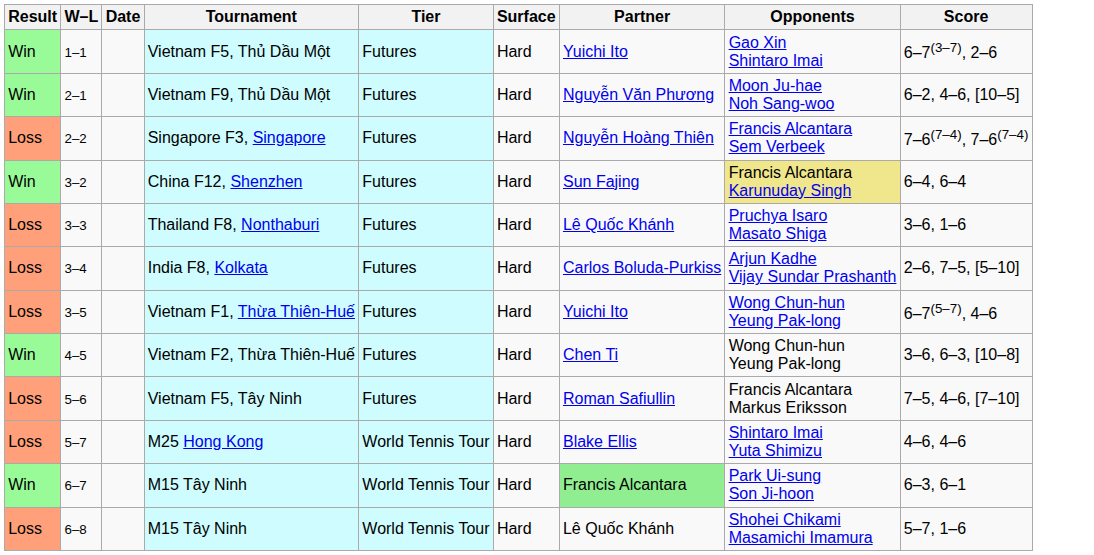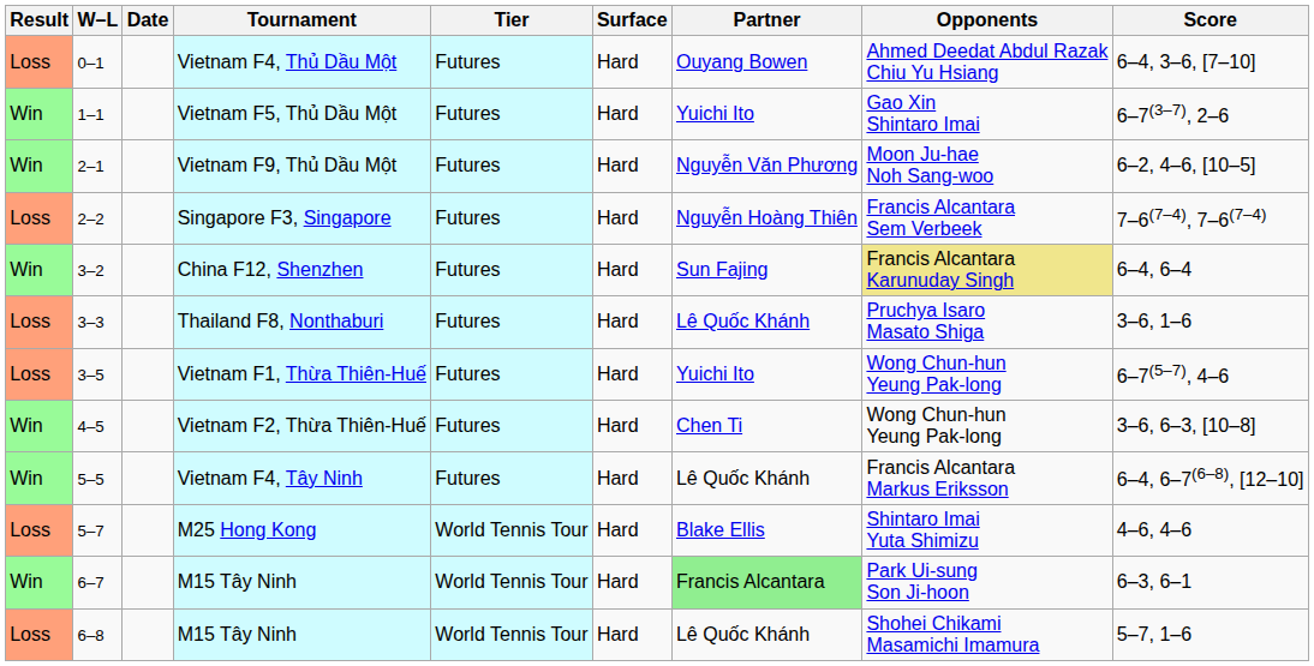 <table class="sortable wikitable">
 <tr>
 <th>Result</th>
 <th>W–L</th>
 <th>Date</th>
 <th>Tournament</th>
 <th>Tier</th>
 <th>Surface</th>
 <th>Partner</th>
 <th>Opponents</th>
 <th class="unsortable">Score</th>
+</tr>
+<tr>
+<td bgcolor=FFA07A>Loss</td>
+<td><small>0–1</small></td>
+<td></td>
+<td style="background:#cffcff;">Vietnam F4, <a href='#'>Thủ Dầu Một</a></td>
+<td style="background:#cffcff;">Futures</td>
+<td>Hard</td>
+<td> <a href='#'>Ouyang Bowen</a></td>
+<td> <a href='#'>Ahmed Deedat Abdul Razak</a> <br>  <a href='#'>Chiu Yu Hsiang</a></td>
+<td>6–4, 3–6, [7–10]</td>
 </tr>
 <tr>
 <td bgcolor=98FB98>Win</td>
 <td><small>1–1</small></td>
 <td></td>
 <td style="background:#cffcff;">Vietnam F5, Thủ Dầu Một</td>
 <td style="background:#cffcff;">Futures</td>
 <td>Hard</td>
 <td> <a href='#'>Yuichi Ito</a></td>
 <td> <a href='#'>Gao Xin</a> <br>  <a href='#'>Shintaro Imai</a></td>
 <td>6–7<sup>(3–7)</sup>, 2–6</td>
 </tr>
 <tr>
 <td bgcolor=98FB98>Win</td>
 <td><small>2–1</small></td>
 <td></td>
 <td style="background:#cffcff;">Vietnam F9, Thủ Dầu Một</td>
 <td style="background:#cffcff;">Futures</td>
 <td>Hard</td>
 <td> <a href='#'>Nguyễn Văn Phương</a></td>
 <td> <a href='#'>Moon Ju-hae</a> <br>  <a href='#'>Noh Sang-woo</a></td>
 <td>6–2, 4–6, [10–5]</td>
 </tr>
 <tr>
 <td bgcolor=FFA07A>Loss</td>
 <td><small>2–2</small></td>
 <td></td>
 <td style="background:#cffcff;">Singapore F3, <a href='#'>Singapore</a></td>
 <td style="background:#cffcff;">Futures</td>
 <td>Hard</td>
 <td> <a href='#'>Nguyễn Hoàng Thiên</a></td>
 <td> <a href='#'>Francis Alcantara</a> <br>  <a href='#'>Sem Verbeek</a></td>
 <td>7–6<sup>(7–4)</sup>, 7–6<sup>(7–4)</sup></td>
 </tr>
 <tr>
 <td bgcolor=98FB98>Win</td>
 <td><small>3–2</small></td>
 <td></td>
 <td style="background:#cffcff;">China F12, <a href='#'>Shenzhen</a></td>
 <td style="background:#cffcff;">Futures</td>
 <td>Hard</td>
 <td> <a href='#'>Sun Fajing</a></td>
 <td style="background: khaki;"> Francis Alcantara <br>  <a href='#'>Karunuday Singh</a></td>
 <td>6–4, 6–4</td>
 </tr>
 <tr>
 <td bgcolor=FFA07A>Loss</td>
 <td><small>3–3</small></td>
 <td></td>
 <td style="background:#cffcff;">Thailand F8, <a href='#'>Nonthaburi</a></td>
 <td style="background:#cffcff;">Futures</td>
 <td>Hard</td>
 <td> <a href='#'>Lê Quốc Khánh</a></td>
 <td> <a href='#'>Pruchya Isaro</a> <br>  <a href='#'>Masato Shiga</a></td>
 <td>3–6, 1–6</td>
 </tr>
 <tr>
 <td bgcolor=FFA07A>Loss</td>
-<td><small>3–4</small></td>
-<td></td>
-<td style="background:#cffcff;">India F8, <a href='#'>Kolkata</a></td>
-<td style="background:#cffcff;">Futures</td>
-<td>Hard</td>
-<td> <a href='#'>Carlos Boluda-Purkiss</a></td>
-<td> <a href='#'>Arjun Kadhe</a> <br>  <a href='#'>Vijay Sundar Prashanth</a></td>
-<td>2–6, 7–5, [5–10]</td>
-</tr>
-<tr>
-<td bgcolor=FFA07A>Loss</td>
 <td><small>3–5</small></td>
 <td></td>
 <td style="background:#cffcff;">Vietnam F1, <a href='#'>Thừa Thiên-Huế</a></td>
 <td style="background:#cffcff;">Futures</td>
 <td>Hard</td>
 <td> <a href='#'>Yuichi Ito</a></td>
 <td> <a href='#'>Wong Chun-hun</a> <br>  <a href='#'>Yeung Pak-long</a></td>
 <td>6–7<sup>(5–7)</sup>, 4–6</td>
 </tr>
 <tr>
 <td bgcolor=98FB98>Win</td>
 <td><small>4–5</small></td>
 <td></td>
 <td style="background:#cffcff;">Vietnam F2, Thừa Thiên-Huế</td>
 <td style="background:#cffcff;">Futures</td>
 <td>Hard</td>
 <td> <a href='#'>Chen Ti</a></td>
 <td> Wong Chun-hun <br>  Yeung Pak-long</td>
 <td>3–6, 6–3, [10–8]</td>
 </tr>
 <tr>
-<td bgcolor=FFA07A>Loss</td>
-<td><small>5–6</small></td>
+<td bgcolor=98FB98>Win</td>
+<td><small>5–5</small></td>
 <td></td>
-<td style="background:#cffcff;">Vietnam F5, Tây Ninh</td>
+<td style="background:#cffcff;">Vietnam F4, <a href='#'>Tây Ninh</a></td>
 <td style="background:#cffcff;">Futures</td>
 <td>Hard</td>
-<td> <a href='#'>Roman Safiullin</a></td>
-<td> Francis Alcantara <br>  Markus Eriksson</td>
-<td>7–5, 4–6, [7–10]</td>
+<td> Lê Quốc Khánh</td>
+<td> Francis Alcantara <br>  <a href='#'>Markus Eriksson</a></td>
+<td>6–4, 6–7<sup>(6–8)</sup>, [12–10]</td>
 </tr>
 <tr>
 <td bgcolor=FFA07A>Loss</td>
 <td><small>5–7</small></td>
 <td></td>
 <td style="background:#cffcff;">M25 <a href='#'>Hong Kong</a></td>
 <td style="background:#cffcff;">World Tennis Tour</td>
 <td>Hard</td>
 <td> <a href='#'>Blake Ellis</a></td>
 <td> <a href='#'>Shintaro Imai</a> <br>  <a href='#'>Yuta Shimizu</a></td>
 <td>4–6, 4–6</td>
 </tr>
 <tr>
 <td bgcolor=98FB98>Win</td>
 <td><small>6–7</small></td>
 <td></td>
 <td style="background:#cffcff;">M15 Tây Ninh</td>
 <td style="background:#cffcff;">World Tennis Tour</td>
 <td>Hard</td>
 <td style="background: lightgreen;"> Francis Alcantara</td>
 <td> <a href='#'>Park Ui-sung</a> <br>  <a href='#'>Son Ji-hoon</a></td>
 <td>6–3, 6–1</td>
 </tr>
 <tr>
 <td bgcolor=FFA07A>Loss</td>
 <td><small>6–8</small></td>
 <td></td>
 <td style="background:#cffcff;">M15 Tây Ninh</td>
 <td style="background:#cffcff;">World Tennis Tour</td>
 <td>Hard</td>
 <td> Lê Quốc Khánh</td>
 <td> <a href='#'>Shohei Chikami</a> <br>  <a href='#'>Masamichi Imamura</a></td>
 <td>5–7, 1–6</td>
 </tr>
 <tr>
 </tr>
 </table>
